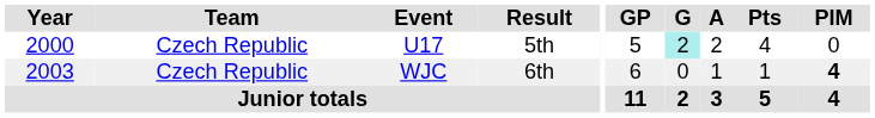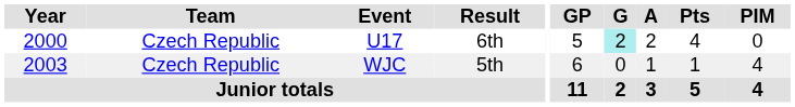 <table border="0" cellpadding="1" cellspacing="0" ID="Table3" style="text-align:center; width:40em">
 <tr ALIGN="center" bgcolor="#e0e0e0">
 <th>Year</th>
 <th>Team</th>
 <th>Event</th>
 <th>Result</th>
 <th rowspan="99" bgcolor="#ffffff"></th>
 <th>GP</th>
 <th>G</th>
 <th>A</th>
 <th>Pts</th>
 <th>PIM</th>
 </tr>
 <tr>
 <td><a href='#'>2000</a></td>
 <td><a href='#'>Czech Republic</a></td>
 <td><a href='#'>U17</a></td>
-<td>5th</td>
+<td>6th</td>
 <td>5</td>
 <td style="background: paleturquoise;">2</td>
 <td>2</td>
 <td>4</td>
 <td>0</td>
 </tr>
 <tr bgcolor="#f0f0f0">
 <td><a href='#'>2003</a></td>
 <td><a href='#'>Czech Republic</a></td>
 <td><a href='#'>WJC</a></td>
-<td>6th</td>
+<td>5th</td>
 <td>6</td>
 <td>0</td>
 <td>1</td>
 <td>1</td>
-<td><strong>4</strong></td>
+<td>4</td>
 </tr>
 <tr bgcolor="#e0e0e0">
 <th colspan="4">Junior totals</th>
 <th>11</th>
 <th>2</th>
 <th>3</th>
 <th>5</th>
 <th>4</th>
 </tr>
 </table>
